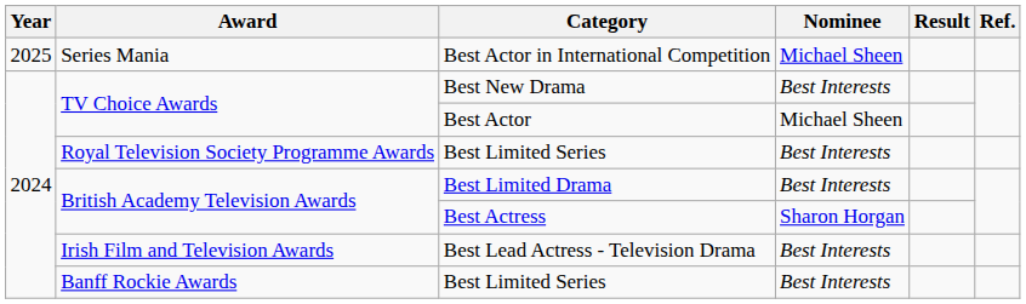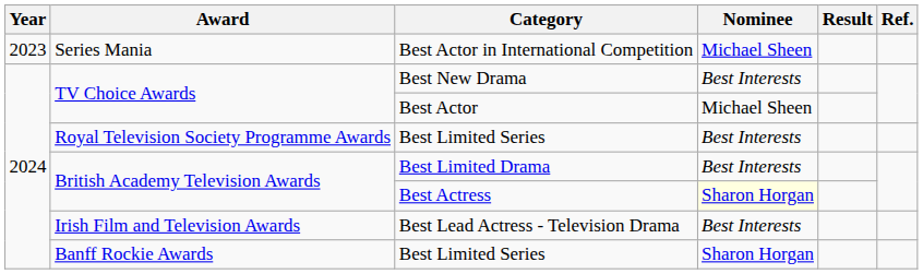 <table class="wikitable">
 <tr>
 <th>Year</th>
 <th>Award</th>
 <th>Category</th>
 <th>Nominee</th>
 <th>Result</th>
 <th>Ref.</th>
 </tr>
 <tr>
-<td>2025</td>
+<td>2023</td>
 <td>Series Mania</td>
 <td>Best Actor in International Competition</td>
 <td><a href='#'>Michael Sheen</a></td>
 <td></td>
 <td></td>
 </tr>
 <tr>
 <td rowspan="7">2024</td>
 <td rowspan="2"><a href='#'>TV Choice Awards</a></td>
 <td>Best New Drama</td>
 <td><em>Best Interests</em></td>
 <td></td>
 <td rowspan="2"></td>
 </tr>
 <tr>
 <td>Best Actor</td>
 <td>Michael Sheen</td>
 <td></td>
 </tr>
 <tr>
 <td><a href='#'>Royal Television Society Programme Awards</a></td>
 <td>Best Limited Series</td>
 <td><em>Best Interests</em></td>
 <td></td>
 <td></td>
 </tr>
 <tr>
 <td rowspan="2"><a href='#'>British Academy Television Awards</a></td>
 <td><a href='#'>Best Limited Drama</a></td>
 <td><em>Best Interests</em></td>
 <td></td>
 <td rowspan="2"></td>
 </tr>
 <tr>
 <td><a href='#'>Best Actress</a></td>
-<td><a href='#'>Sharon Horgan</a></td>
+<td style="background: lightyellow;"><a href='#'>Sharon Horgan</a></td>
 <td></td>
 </tr>
 <tr>
 <td><a href='#'>Irish Film and Television Awards</a></td>
 <td>Best Lead Actress - Television Drama</td>
 <td><em>Best Interests</em></td>
 <td></td>
 <td></td>
 </tr>
 <tr>
 <td><a href='#'>Banff Rockie Awards</a></td>
 <td>Best Limited Series</td>
-<td><em>Best Interests</em></td>
+<td><a href='#'>Sharon Horgan</a></td>
 <td></td>
 <td></td>
 </tr>
 </table>
